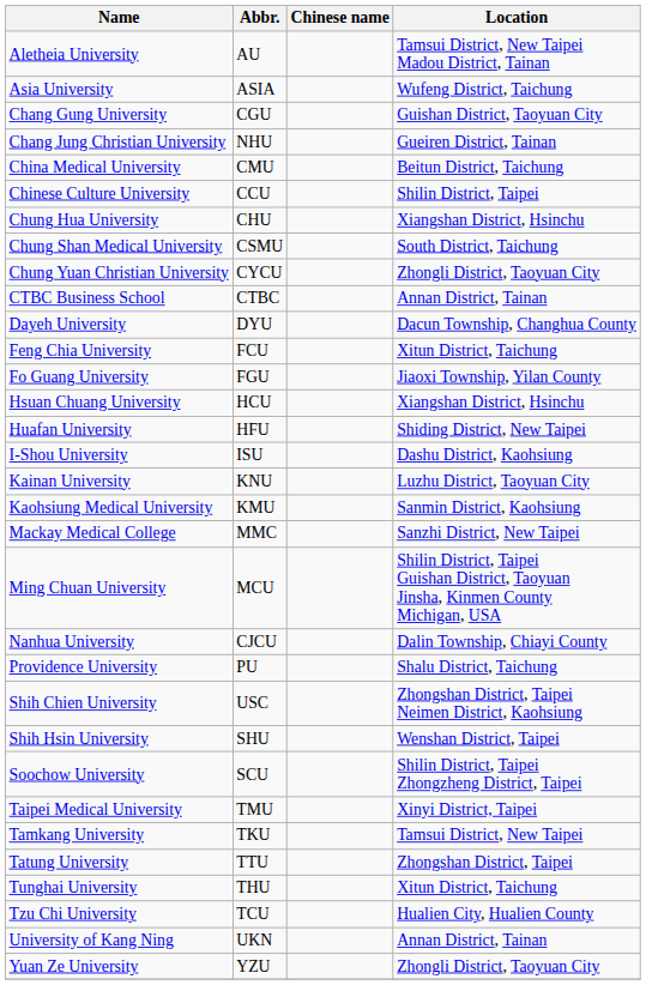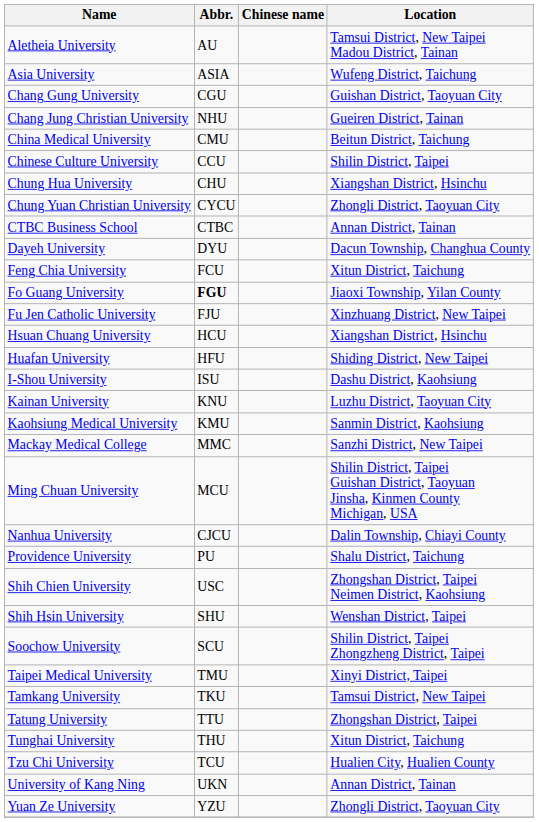 <table class=wikitable>
 <tr>
 <th>Name</th>
 <th>Abbr.</th>
 <th>Chinese name</th>
 <th>Location</th>
 </tr>
 <tr>
 <td><a href='#'>Aletheia University</a></td>
 <td>AU</td>
 <td></td>
 <td><a href='#'>Tamsui District</a>, <a href='#'>New Taipei</a><br><a href='#'>Madou District</a>, <a href='#'>Tainan</a></td>
 </tr>
 <tr>
 <td><a href='#'>Asia University</a></td>
 <td>ASIA</td>
 <td></td>
 <td><a href='#'>Wufeng District</a>, <a href='#'>Taichung</a></td>
 </tr>
 <tr>
 <td><a href='#'>Chang Gung University</a></td>
 <td>CGU</td>
 <td></td>
 <td><a href='#'>Guishan District</a>, <a href='#'>Taoyuan City</a></td>
 </tr>
 <tr>
 <td><a href='#'>Chang Jung Christian University</a></td>
 <td>NHU</td>
 <td></td>
 <td><a href='#'>Gueiren District</a>, <a href='#'>Tainan</a></td>
 </tr>
 <tr>
 <td><a href='#'>China Medical University</a></td>
 <td>CMU</td>
 <td></td>
 <td><a href='#'>Beitun District</a>, <a href='#'>Taichung</a></td>
 </tr>
 <tr>
 <td><a href='#'>Chinese Culture University</a></td>
 <td>CCU</td>
 <td></td>
 <td><a href='#'>Shilin District</a>, <a href='#'>Taipei</a></td>
 </tr>
 <tr>
 <td><a href='#'>Chung Hua University</a></td>
 <td>CHU</td>
 <td></td>
 <td><a href='#'>Xiangshan District</a>, <a href='#'>Hsinchu</a></td>
 </tr>
 <tr>
-<td><a href='#'>Chung Shan Medical University</a></td>
-<td>CSMU</td>
-<td></td>
-<td><a href='#'>South District</a>, <a href='#'>Taichung</a></td>
-</tr>
-<tr>
 <td><a href='#'>Chung Yuan Christian University</a></td>
 <td>CYCU</td>
 <td></td>
 <td><a href='#'>Zhongli District</a>, <a href='#'>Taoyuan City</a></td>
 </tr>
 <tr>
 <td><a href='#'>CTBC Business School</a></td>
 <td>CTBC</td>
 <td></td>
 <td><a href='#'>Annan District</a>, <a href='#'>Tainan</a></td>
 </tr>
 <tr>
 <td><a href='#'>Dayeh University</a></td>
 <td>DYU</td>
 <td></td>
 <td><a href='#'>Dacun Township</a>, <a href='#'>Changhua County</a></td>
 </tr>
 <tr>
 <td><a href='#'>Feng Chia University</a></td>
 <td>FCU</td>
 <td></td>
 <td><a href='#'>Xitun District</a>, <a href='#'>Taichung</a></td>
 </tr>
 <tr>
 <td><a href='#'>Fo Guang University</a></td>
-<td>FGU</td>
+<td><strong>FGU</strong></td>
 <td></td>
 <td><a href='#'>Jiaoxi Township</a>, <a href='#'>Yilan County</a></td>
+</tr>
+<tr>
+<td><a href='#'>Fu Jen Catholic University</a></td>
+<td>FJU</td>
+<td></td>
+<td><a href='#'>Xinzhuang District</a>, <a href='#'>New Taipei</a></td>
 </tr>
 <tr>
 <td><a href='#'>Hsuan Chuang University</a></td>
 <td>HCU</td>
 <td></td>
 <td><a href='#'>Xiangshan District</a>, <a href='#'>Hsinchu</a></td>
 </tr>
 <tr>
 <td><a href='#'>Huafan University</a></td>
 <td>HFU</td>
 <td></td>
 <td><a href='#'>Shiding District</a>, <a href='#'>New Taipei</a></td>
 </tr>
 <tr>
 <td><a href='#'>I-Shou University</a></td>
 <td>ISU</td>
 <td></td>
 <td><a href='#'>Dashu District</a>, <a href='#'>Kaohsiung</a></td>
 </tr>
 <tr>
 <td><a href='#'>Kainan University</a></td>
 <td>KNU</td>
 <td></td>
 <td><a href='#'>Luzhu District</a>, <a href='#'>Taoyuan City</a></td>
 </tr>
 <tr>
 <td><a href='#'>Kaohsiung Medical University</a></td>
 <td>KMU</td>
 <td></td>
 <td><a href='#'>Sanmin District</a>, <a href='#'>Kaohsiung</a></td>
 </tr>
 <tr>
 <td><a href='#'>Mackay Medical College</a></td>
 <td>MMC</td>
 <td></td>
 <td><a href='#'>Sanzhi District</a>, <a href='#'>New Taipei</a></td>
 </tr>
 <tr>
 <td><a href='#'>Ming Chuan University</a></td>
 <td>MCU</td>
 <td></td>
 <td><a href='#'>Shilin District</a>, <a href='#'>Taipei</a><br><a href='#'>Guishan District</a>, <a href='#'>Taoyuan</a><br><a href='#'>Jinsha</a>, <a href='#'>Kinmen County</a><br><a href='#'>Michigan</a>, <a href='#'>USA</a></td>
 </tr>
 <tr>
 <td><a href='#'>Nanhua University</a></td>
 <td>CJCU</td>
 <td></td>
 <td><a href='#'>Dalin Township</a>, <a href='#'>Chiayi County</a></td>
 </tr>
 <tr>
 <td><a href='#'>Providence University</a></td>
 <td>PU</td>
 <td></td>
 <td><a href='#'>Shalu District</a>, <a href='#'>Taichung</a></td>
 </tr>
 <tr>
 <td><a href='#'>Shih Chien University</a></td>
 <td>USC</td>
 <td></td>
 <td><a href='#'>Zhongshan District</a>, <a href='#'>Taipei</a><br><a href='#'>Neimen District</a>, <a href='#'>Kaohsiung</a></td>
 </tr>
 <tr>
 <td><a href='#'>Shih Hsin University</a></td>
 <td>SHU</td>
 <td></td>
 <td><a href='#'>Wenshan District</a>, <a href='#'>Taipei</a></td>
 </tr>
 <tr>
 <td><a href='#'>Soochow University</a></td>
 <td>SCU</td>
 <td></td>
 <td><a href='#'>Shilin District</a>, <a href='#'>Taipei</a><br><a href='#'>Zhongzheng District</a>, <a href='#'>Taipei</a></td>
 </tr>
 <tr>
 <td><a href='#'>Taipei Medical University</a></td>
 <td>TMU</td>
 <td></td>
 <td><a href='#'>Xinyi District, Taipei</a></td>
 </tr>
 <tr>
 <td><a href='#'>Tamkang University</a></td>
 <td>TKU</td>
 <td></td>
 <td><a href='#'>Tamsui District</a>, <a href='#'>New Taipei</a></td>
 </tr>
 <tr>
 <td><a href='#'>Tatung University</a></td>
 <td>TTU</td>
 <td></td>
 <td><a href='#'>Zhongshan District</a>, <a href='#'>Taipei</a></td>
 </tr>
 <tr>
 <td><a href='#'>Tunghai University</a></td>
 <td>THU</td>
 <td></td>
 <td><a href='#'>Xitun District</a>, <a href='#'>Taichung</a></td>
 </tr>
 <tr>
 <td><a href='#'>Tzu Chi University</a></td>
 <td>TCU</td>
 <td></td>
 <td><a href='#'>Hualien City</a>, <a href='#'>Hualien County</a></td>
 </tr>
 <tr>
 <td><a href='#'>University of Kang Ning</a></td>
 <td>UKN</td>
 <td></td>
 <td><a href='#'>Annan District</a>, <a href='#'>Tainan</a></td>
 </tr>
 <tr>
 <td><a href='#'>Yuan Ze University</a></td>
 <td>YZU</td>
 <td></td>
 <td><a href='#'>Zhongli District</a>, <a href='#'>Taoyuan City</a></td>
 </tr>
 <tr>
 </tr>
 </table>
